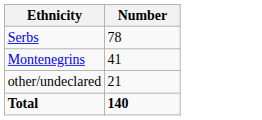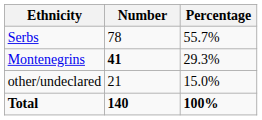 <table class="wikitable">
 <tr>
 <th width="100px">Ethnicity</th>
 <th width="80px">Number</th>
+<th width="80px">Percentage</th>
 </tr>
 <tr>
 <td><a href='#'>Serbs</a></td>
 <td>78</td>
+<td>55.7%</td>
 </tr>
 <tr>
 <td><a href='#'>Montenegrins</a></td>
-<td>41</td>
+<td><strong>41</strong></td>
+<td>29.3%</td>
 </tr>
 <tr>
 <td>other/undeclared</td>
 <td>21</td>
+<td>15.0%</td>
 </tr>
 <tr>
 <td><strong>Total</strong></td>
 <td><strong>140</strong></td>
+<td><strong>100%</strong></td>
 </tr>
 </table>
